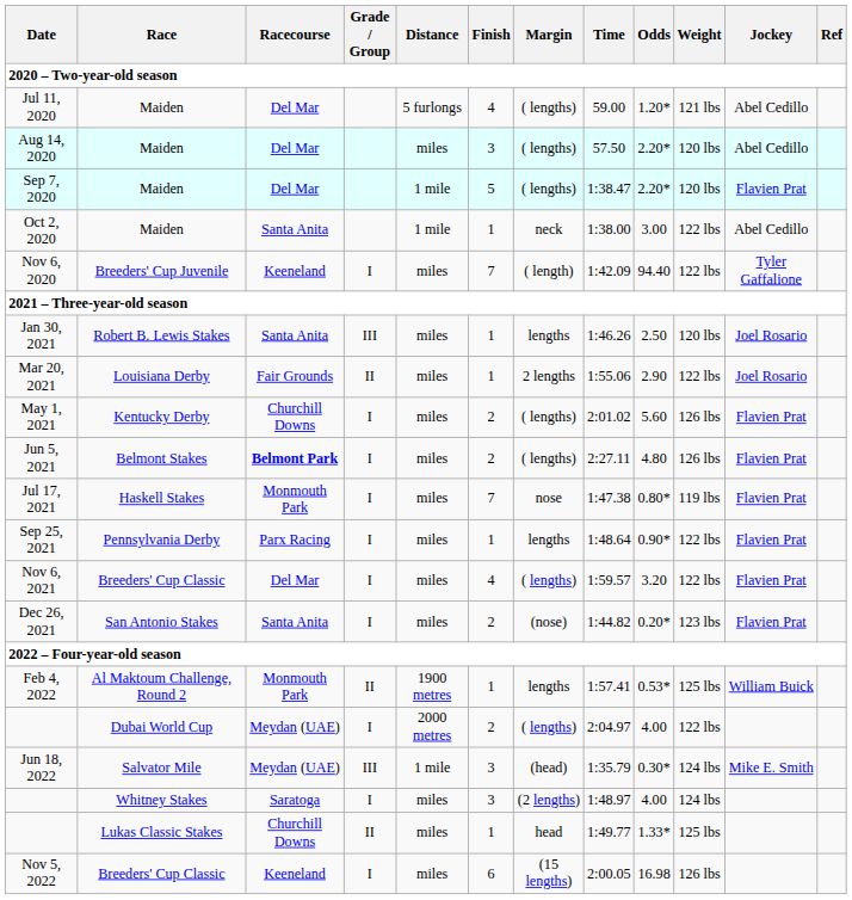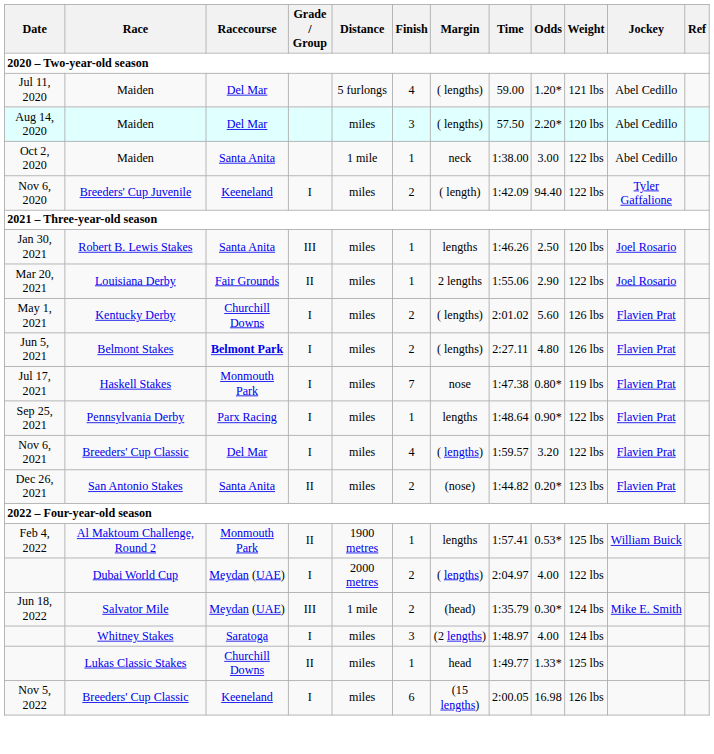 <table class = "wikitable sortable" style="text-align:center; width:95%; font-size:90%">
 <tr>
 <th>Date</th>
 <th>Race</th>
 <th>Racecourse</th>
 <th>Grade /<br>Group</th>
 <th>Distance</th>
 <th>Finish</th>
 <th>Margin</th>
 <th>Time</th>
 <th>Odds</th>
 <th>Weight</th>
 <th>Jockey</th>
 <th>Ref</th>
 </tr>
 <tr style="background-color:white">
 <td align="left" colspan=12><strong>2020 – Two-year-old season</strong></td>
 </tr>
 <tr>
 <td>Jul 11, 2020</td>
 <td>Maiden</td>
 <td><a href='#'>Del Mar</a></td>
 <td></td>
 <td> 5 furlongs</td>
 <td>4</td>
 <td> ( lengths)</td>
 <td>59.00</td>
 <td>1.20*</td>
 <td>121 lbs</td>
 <td>Abel Cedillo</td>
 <td></td>
 </tr>
 <tr style="background-color:lightcyan">
 <td>Aug 14, 2020</td>
 <td>Maiden</td>
 <td><a href='#'>Del Mar</a></td>
 <td></td>
 <td>  miles</td>
 <td>3</td>
 <td> ( lengths)</td>
 <td>57.50</td>
 <td>2.20*</td>
 <td>120 lbs</td>
 <td>Abel Cedillo</td>
 <td></td>
 </tr>
-<tr style="background-color:lightcyan">
-<td>Sep 7, 2020</td>
-<td>Maiden</td>
-<td><a href='#'>Del Mar</a></td>
-<td></td>
-<td> 1 mile</td>
-<td>5</td>
-<td>( lengths)</td>
-<td>1:38.47</td>
-<td>2.20*</td>
-<td>120 lbs</td>
-<td><a href='#'>Flavien Prat</a></td>
-<td></td>
-</tr>
 <tr>
 <td>Oct 2, 2020</td>
 <td>Maiden</td>
 <td><a href='#'>Santa Anita</a></td>
 <td></td>
 <td>  1 mile</td>
 <td>1</td>
 <td>  neck</td>
 <td>1:38.00</td>
 <td>3.00</td>
 <td>122 lbs</td>
 <td>Abel Cedillo</td>
 <td></td>
 </tr>
 <tr>
 <td>Nov 6, 2020</td>
 <td><a href='#'>Breeders' Cup Juvenile</a></td>
 <td><a href='#'>Keeneland</a></td>
 <td> I</td>
 <td>  miles</td>
-<td>7</td>
+<td>2</td>
 <td> ( length)</td>
 <td>1:42.09</td>
 <td>94.40</td>
 <td>122 lbs</td>
 <td><a href='#'>Tyler Gaffalione</a></td>
 <td></td>
 </tr>
 <tr style="background-color:white">
 <td align="left" colspan=12><strong>2021 – Three-year-old season</strong></td>
 </tr>
 <tr>
 <td>Jan 30, 2021</td>
 <td><a href='#'>Robert B. Lewis Stakes</a></td>
 <td><a href='#'>Santa Anita</a></td>
 <td> III</td>
 <td>  miles</td>
 <td>1</td>
 <td>  lengths</td>
 <td>1:46.26</td>
 <td>2.50</td>
 <td>120 lbs</td>
 <td><a href='#'>Joel Rosario</a></td>
 <td></td>
 </tr>
 <tr>
 <td>Mar 20, 2021</td>
 <td><a href='#'>Louisiana Derby</a></td>
 <td><a href='#'>Fair Grounds</a></td>
 <td> II</td>
 <td>  miles</td>
 <td>1</td>
 <td> 2 lengths</td>
 <td>1:55.06</td>
 <td>2.90</td>
 <td>122 lbs</td>
 <td><a href='#'>Joel Rosario</a></td>
 <td></td>
 </tr>
 <tr>
 <td>May 1, 2021</td>
 <td><a href='#'>Kentucky Derby</a></td>
 <td><a href='#'>Churchill Downs</a></td>
 <td> I</td>
 <td>  miles</td>
 <td>2</td>
 <td> ( lengths)</td>
 <td>2:01.02</td>
 <td>5.60</td>
 <td>126 lbs</td>
 <td><a href='#'>Flavien Prat</a></td>
 <td></td>
 </tr>
 <tr>
 <td>Jun 5, 2021</td>
 <td><a href='#'>Belmont Stakes</a></td>
 <td><strong><a href='#'>Belmont Park</a></strong></td>
 <td> I</td>
 <td>  miles</td>
 <td>2</td>
 <td> ( lengths)</td>
 <td>2:27.11</td>
 <td>4.80</td>
 <td>126 lbs</td>
 <td><a href='#'>Flavien Prat</a></td>
 <td><br></td>
 </tr>
 <tr>
 <td>Jul 17, 2021</td>
 <td><a href='#'>Haskell Stakes</a></td>
 <td><a href='#'>Monmouth Park</a></td>
 <td> I</td>
 <td>  miles</td>
 <td>7</td>
 <td> nose</td>
 <td>1:47.38</td>
 <td>0.80*</td>
 <td>119 lbs</td>
 <td><a href='#'>Flavien Prat</a></td>
 <td></td>
 </tr>
 <tr>
 <td>Sep 25, 2021</td>
 <td><a href='#'>Pennsylvania Derby</a></td>
 <td><a href='#'>Parx Racing</a></td>
 <td> I</td>
 <td>  miles</td>
 <td>1</td>
 <td>  lengths</td>
 <td>1:48.64</td>
 <td>0.90*</td>
 <td>122 lbs</td>
 <td><a href='#'>Flavien Prat</a></td>
 <td></td>
 </tr>
 <tr>
 <td>Nov 6, 2021</td>
 <td><a href='#'>Breeders' Cup Classic</a></td>
 <td><a href='#'>Del Mar</a></td>
 <td> I</td>
 <td>  miles</td>
 <td>4</td>
 <td>( <a href='#'>lengths</a>)</td>
 <td>1:59.57</td>
 <td>3.20</td>
 <td>122 lbs</td>
 <td><a href='#'>Flavien Prat</a></td>
 <td></td>
 </tr>
 <tr>
 <td>Dec 26, 2021</td>
 <td><a href='#'>San Antonio Stakes</a></td>
 <td><a href='#'>Santa Anita</a></td>
-<td> I</td>
+<td> II</td>
 <td>  miles</td>
 <td>2</td>
 <td> (nose)</td>
 <td>1:44.82</td>
 <td>0.20*</td>
 <td>123 lbs</td>
 <td><a href='#'>Flavien Prat</a></td>
 <td></td>
 </tr>
 <tr style="background-color:white">
 <td align="left" colspan=12><strong>2022 – Four-year-old season</strong></td>
 </tr>
 <tr>
 <td>Feb 4, 2022</td>
 <td><a href='#'>Al Maktoum Challenge, Round 2</a></td>
 <td><a href='#'>Monmouth Park</a></td>
 <td> II</td>
 <td> 1900 <a href='#'>metres</a></td>
 <td>1</td>
 <td>  lengths</td>
 <td>1:57.41</td>
 <td>0.53*</td>
 <td>125 lbs</td>
 <td><a href='#'>William Buick</a></td>
 <td></td>
 </tr>
 <tr>
 <td></td>
 <td><a href='#'>Dubai World Cup</a></td>
 <td><a href='#'>Meydan</a> (<a href='#'>UAE</a>)</td>
 <td> I</td>
 <td> 2000 <a href='#'>metres</a></td>
 <td>2</td>
 <td>( <a href='#'>lengths</a>)</td>
 <td>2:04.97</td>
 <td>4.00</td>
 <td>122 lbs</td>
 <td></td>
 <td></td>
 </tr>
 <tr>
 <td>Jun 18, 2022</td>
 <td><a href='#'>Salvator Mile</a></td>
 <td><a href='#'>Meydan</a> (<a href='#'>UAE</a>)</td>
 <td> III</td>
 <td> 1 mile</td>
-<td>3</td>
+<td>2</td>
 <td> (head)</td>
 <td>1:35.79</td>
 <td>0.30*</td>
 <td>124 lbs</td>
 <td><a href='#'>Mike E. Smith</a></td>
 <td></td>
 </tr>
 <tr>
 <td></td>
 <td><a href='#'>Whitney Stakes</a></td>
 <td><a href='#'>Saratoga</a></td>
 <td> I</td>
 <td>  miles</td>
 <td>3</td>
 <td> (2 <a href='#'>lengths</a>)</td>
 <td>1:48.97</td>
 <td>4.00</td>
 <td>124 lbs</td>
 <td></td>
 <td></td>
 </tr>
 <tr>
 <td></td>
 <td><a href='#'>Lukas Classic Stakes</a></td>
 <td><a href='#'>Churchill Downs</a></td>
 <td> II</td>
 <td>  miles</td>
 <td>1</td>
 <td> head</td>
 <td>1:49.77</td>
 <td>1.33*</td>
 <td>125 lbs</td>
 <td></td>
 <td></td>
 </tr>
 <tr>
 <td>Nov 5, 2022</td>
 <td><a href='#'>Breeders' Cup Classic</a></td>
 <td><a href='#'>Keeneland</a></td>
 <td> I</td>
 <td>  miles</td>
 <td>6</td>
 <td>(15 <a href='#'>lengths</a>)</td>
 <td>2:00.05</td>
 <td>16.98</td>
 <td>126 lbs</td>
 <td></td>
 <td></td>
 </tr>
 </table>
